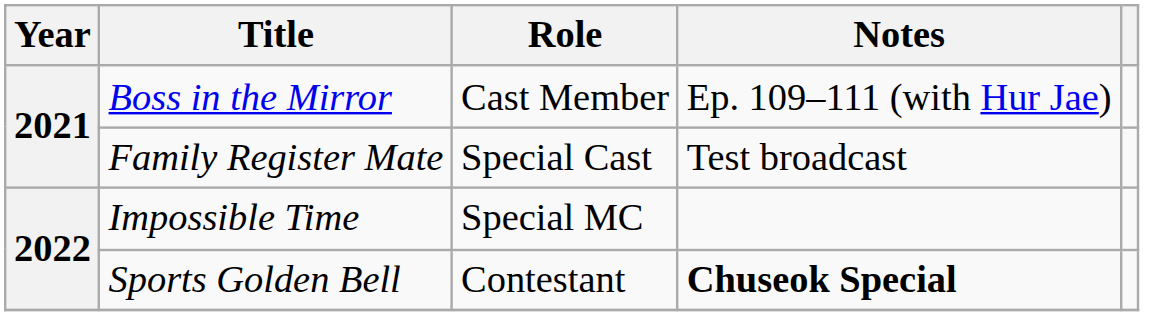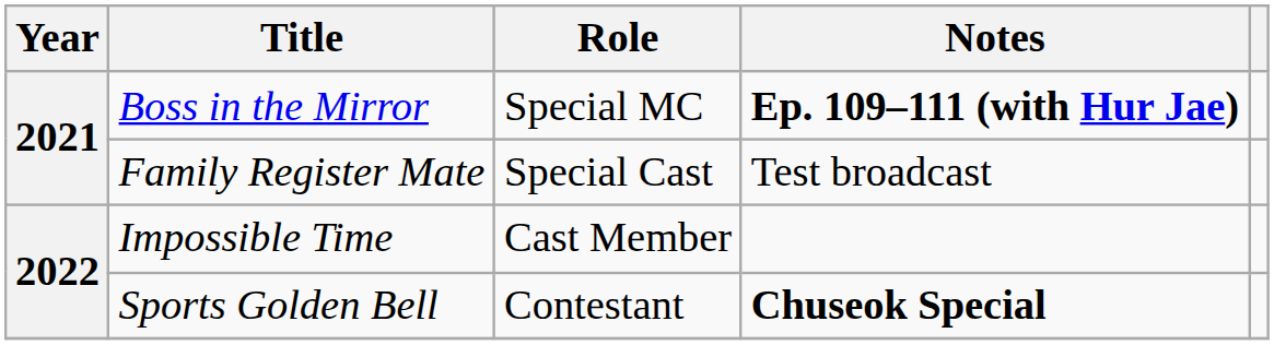 <table class="wikitable  plainrowheaders">
 <tr>
 <th scope="col">Year</th>
 <th scope="col">Title</th>
 <th scope="col">Role</th>
 <th scope="col">Notes</th>
 <th scope="col" class="unsortable"></th>
 </tr>
 <tr>
 <th scope="row" rowspan=2>2021</th>
 <td><em><a href='#'>Boss in the Mirror</a></em></td>
-<td>Cast Member</td>
-<td>Ep. 109–111 (with <a href='#'>Hur Jae</a>)</td>
+<td>Special MC</td>
+<td><strong>Ep. 109–111 (with <a href='#'>Hur Jae</a>)</strong></td>
 <td style="text-align:center"></td>
 </tr>
 <tr>
 <td><em>Family Register Mate</em></td>
 <td>Special Cast</td>
 <td>Test broadcast</td>
 <td style="text-align:center"></td>
 </tr>
 <tr>
 <th scope="row" rowspan=2>2022</th>
 <td><em>Impossible Time</em></td>
-<td>Special MC</td>
+<td>Cast Member</td>
 <td></td>
 <td style="text-align:center"></td>
 </tr>
 <tr>
 <td><em>Sports Golden Bell</em></td>
 <td>Contestant</td>
 <td><strong>Chuseok Special</strong></td>
 <td style="text-align:center"></td>
 </tr>
 <tr>
 </tr>
 </table>
